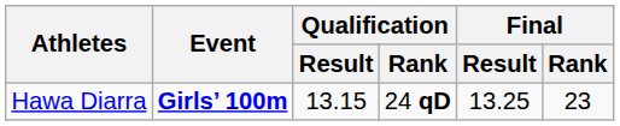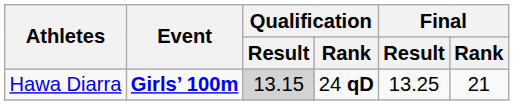 <table class="wikitable" border="1" style="font-size:90%">
 <tr>
 <th rowspan=2>Athletes</th>
 <th rowspan=2>Event</th>
 <th colspan=2>Qualification</th>
 <th colspan=2>Final</th>
 </tr>
 <tr>
 <th>Result</th>
 <th>Rank</th>
 <th>Result</th>
 <th>Rank</th>
 </tr>
 <tr>
 <td><a href='#'>Hawa Diarra</a></td>
 <td><strong><a href='#'>Girls’ 100m</a></strong></td>
-<td align=center>13.15</td>
+<td align=center style="background: lightgrey;">13.15</td>
 <td align=center>24 <strong>qD</strong></td>
 <td align=center>13.25</td>
-<td align=center>23</td>
+<td align=center>21</td>
 </tr>
 </table>
